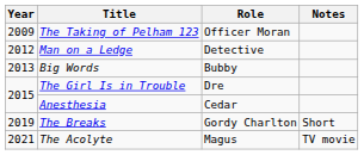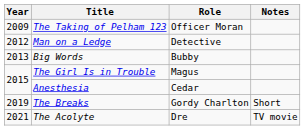 <table class="wikitable plainrowheaders sortable" style="margin-right: 0;">
 <tr>
 <th>Year</th>
 <th>Title</th>
 <th>Role</th>
 <th>Notes</th>
 </tr>
 <tr>
 <td>2009</td>
 <td><em><a href='#'>The Taking of Pelham 123</a></em></td>
 <td>Officer Moran</td>
 <td></td>
 </tr>
 <tr>
 <td>2012</td>
 <td><em><a href='#'>Man on a Ledge</a></em></td>
 <td>Detective</td>
 <td></td>
 </tr>
 <tr>
 <td>2013</td>
 <td><em>Big Words</em></td>
 <td>Bubby</td>
 <td></td>
 </tr>
 <tr>
 <td rowspan=2>2015</td>
 <td><em><a href='#'>The Girl Is in Trouble</a></em></td>
-<td>Dre</td>
+<td>Magus</td>
 <td></td>
 </tr>
 <tr>
 <td><em><a href='#'>Anesthesia</a></em></td>
 <td>Cedar</td>
 <td></td>
 </tr>
 <tr>
 <td>2019</td>
 <td><em><a href='#'>The Breaks</a></em></td>
 <td>Gordy Charlton</td>
 <td>Short</td>
 </tr>
 <tr>
 <td>2021</td>
 <td><em>The Acolyte</em></td>
-<td>Magus</td>
+<td>Dre</td>
 <td>TV movie</td>
 </tr>
 </table>
